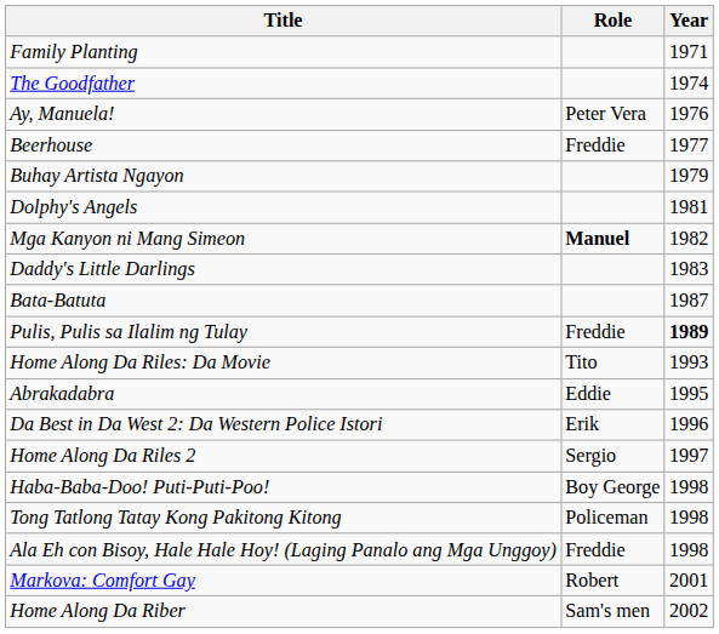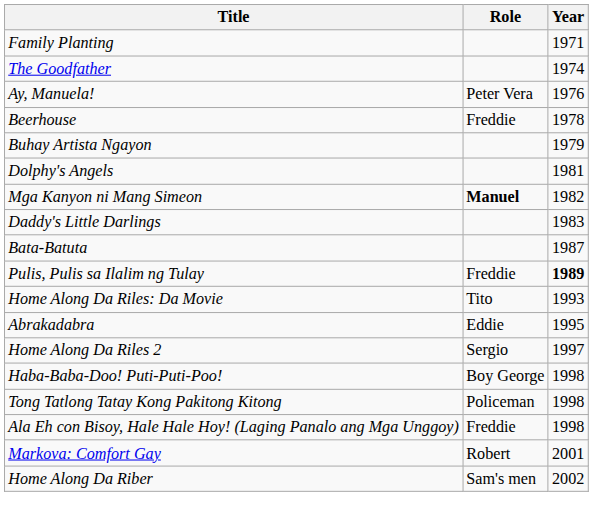 <table class="wikitable">
 <tr>
 <th>Title</th>
 <th>Role</th>
 <th>Year</th>
 </tr>
 <tr>
 <td><em>Family Planting</em></td>
 <td></td>
 <td>1971</td>
 </tr>
 <tr>
 <td><em><a href='#'>The Goodfather</a></em></td>
 <td></td>
 <td>1974</td>
 </tr>
 <tr>
 <td><em>Ay, Manuela!</em></td>
 <td>Peter Vera</td>
 <td>1976</td>
 </tr>
 <tr>
 <td><em>Beerhouse</em></td>
 <td>Freddie</td>
-<td>1977</td>
+<td>1978</td>
 </tr>
 <tr>
 <td><em>Buhay Artista Ngayon</em></td>
 <td></td>
 <td>1979</td>
 </tr>
 <tr>
 <td><em>Dolphy's Angels</em></td>
 <td></td>
 <td>1981</td>
 </tr>
 <tr>
 <td><em>Mga Kanyon ni Mang Simeon</em></td>
 <td><strong>Manuel</strong></td>
 <td>1982</td>
 </tr>
 <tr>
 <td><em>Daddy's Little Darlings</em></td>
 <td></td>
 <td>1983</td>
 </tr>
 <tr>
 <td><em>Bata-Batuta</em></td>
 <td></td>
 <td>1987</td>
 </tr>
 <tr>
 <td><em>Pulis, Pulis sa Ilalim ng Tulay</em></td>
 <td>Freddie</td>
 <td><strong>1989</strong></td>
 </tr>
 <tr>
 <td><em>Home Along Da Riles: Da Movie</em></td>
 <td>Tito</td>
 <td>1993</td>
 </tr>
 <tr>
 <td><em>Abrakadabra</em></td>
 <td>Eddie</td>
 <td>1995</td>
 </tr>
 <tr>
-<td><em>Da Best in Da West 2: Da Western Police Istori</em></td>
-<td>Erik</td>
-<td>1996</td>
-</tr>
-<tr>
 <td><em>Home Along Da Riles 2</em></td>
 <td>Sergio</td>
 <td>1997</td>
 </tr>
 <tr>
 <td><em>Haba-Baba-Doo! Puti-Puti-Poo!</em></td>
 <td>Boy George</td>
 <td>1998</td>
 </tr>
 <tr>
 <td><em>Tong Tatlong Tatay Kong Pakitong Kitong</em></td>
 <td>Policeman</td>
 <td>1998</td>
 </tr>
 <tr>
 <td><em>Ala Eh con Bisoy, Hale Hale Hoy! (Laging Panalo ang Mga Unggoy)</em></td>
 <td>Freddie</td>
 <td>1998</td>
 </tr>
 <tr>
 <td><em><a href='#'>Markova: Comfort Gay</a></em></td>
 <td>Robert</td>
 <td>2001</td>
 </tr>
 <tr>
 <td><em>Home Along Da Riber</em></td>
 <td>Sam's men</td>
 <td>2002</td>
 </tr>
 </table>
